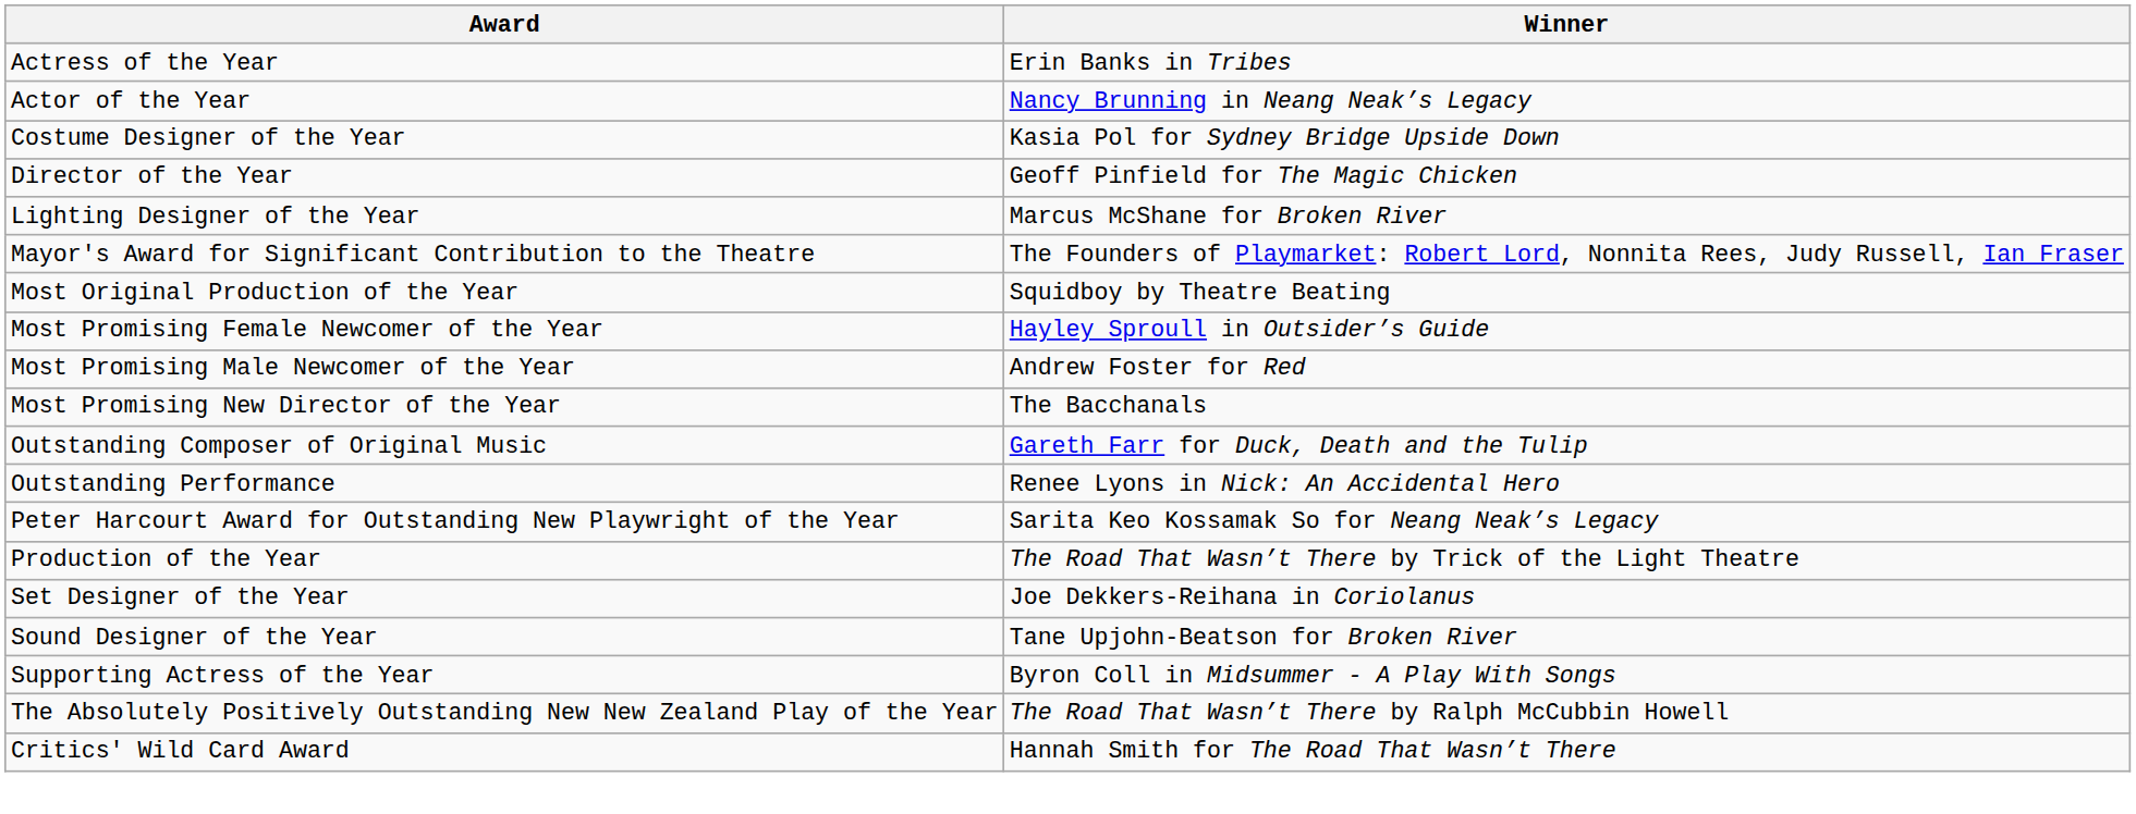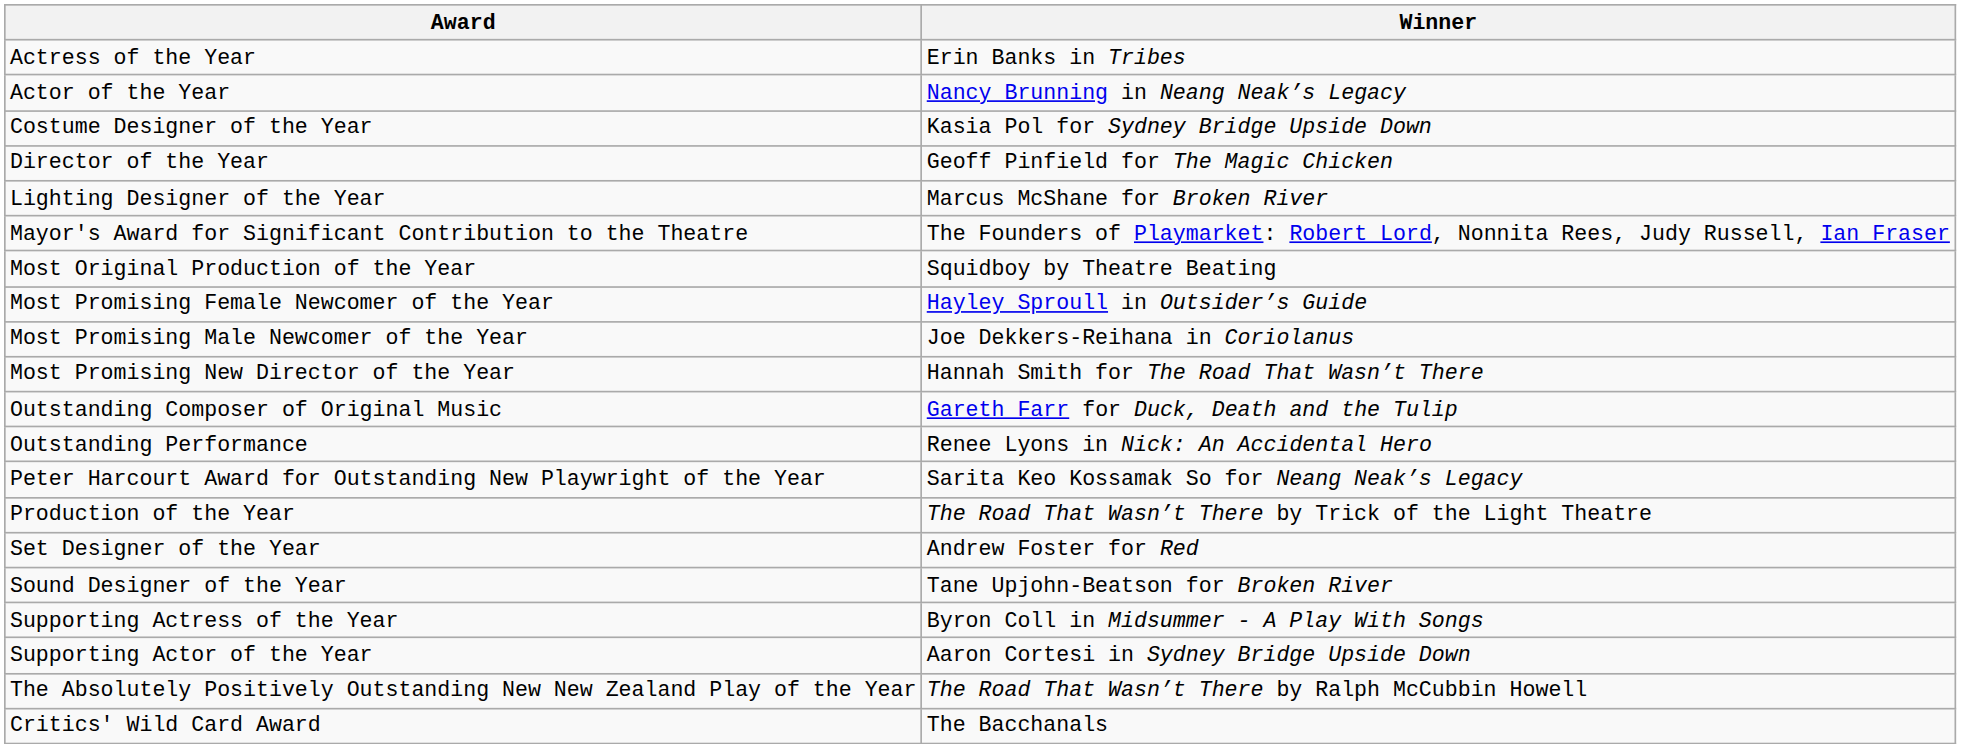 <table class="wikitable sortable">
 <tr>
 <th>Award</th>
 <th>Winner</th>
 </tr>
 <tr>
 <td>Actress of the Year</td>
 <td>Erin Banks in <em>Tribes</em></td>
 </tr>
 <tr>
 <td>Actor of the Year</td>
 <td><a href='#'>Nancy Brunning</a> in <em>Neang Neak’s Legacy</em></td>
 </tr>
 <tr>
 <td>Costume Designer of the Year</td>
 <td>Kasia Pol for <em>Sydney Bridge Upside Down</em></td>
 </tr>
 <tr>
 <td>Director of the Year</td>
 <td>Geoff Pinfield for <em>The Magic Chicken</em></td>
 </tr>
 <tr>
 <td>Lighting Designer of the Year</td>
 <td>Marcus McShane for <em>Broken River</em></td>
 </tr>
 <tr>
 <td>Mayor's Award for Significant Contribution to the Theatre</td>
 <td>The Founders of <a href='#'>Playmarket</a>: <a href='#'>Robert Lord</a>, Nonnita Rees, Judy Russell, <a href='#'>Ian Fraser</a></td>
 </tr>
 <tr>
 <td>Most Original Production of the Year</td>
 <td>Squidboy by Theatre Beating</td>
 </tr>
 <tr>
 <td>Most Promising Female Newcomer of the Year</td>
 <td><a href='#'>Hayley Sproull</a> in <em>Outsider’s Guide</em></td>
 </tr>
 <tr>
 <td>Most Promising Male Newcomer of the Year</td>
-<td>Andrew Foster for <em>Red</em></td>
+<td>Joe Dekkers-Reihana in <em>Coriolanus</em></td>
 </tr>
 <tr>
 <td>Most Promising New Director of the Year</td>
-<td>The Bacchanals</td>
+<td>Hannah Smith for <em>The Road That Wasn’t There</em></td>
 </tr>
 <tr>
 <td>Outstanding Composer of Original Music</td>
 <td><a href='#'>Gareth Farr</a> for <em>Duck, Death and the Tulip</em></td>
 </tr>
 <tr>
 <td>Outstanding Performance</td>
 <td>Renee Lyons in <em>Nick: An Accidental Hero</em></td>
 </tr>
 <tr>
 <td>Peter Harcourt Award for Outstanding New Playwright of the Year</td>
 <td>Sarita Keo Kossamak So for <em>Neang Neak’s Legacy</em></td>
 </tr>
 <tr>
 <td>Production of the Year</td>
 <td><em>The Road That Wasn’t There</em> by Trick of the Light Theatre</td>
 </tr>
 <tr>
 <td>Set Designer of the Year</td>
-<td>Joe Dekkers-Reihana in <em>Coriolanus</em></td>
+<td>Andrew Foster for <em>Red</em></td>
 </tr>
 <tr>
 <td>Sound Designer of the Year</td>
 <td>Tane Upjohn-Beatson for <em>Broken River</em></td>
 </tr>
 <tr>
 <td>Supporting Actress of the Year</td>
 <td>Byron Coll in <em>Midsummer - A Play With Songs</em></td>
 </tr>
 <tr>
+<td>Supporting Actor of the Year</td>
+<td>Aaron Cortesi in <em>Sydney Bridge Upside Down</em></td>
+</tr>
+<tr>
 <td>The Absolutely Positively Outstanding New New Zealand Play of the Year</td>
 <td><em>The Road That Wasn’t There</em> by Ralph McCubbin Howell</td>
 </tr>
 <tr>
 <td>Critics' Wild Card Award</td>
-<td>Hannah Smith for <em>The Road That Wasn’t There</em></td>
+<td>The Bacchanals</td>
 </tr>
 </table>
